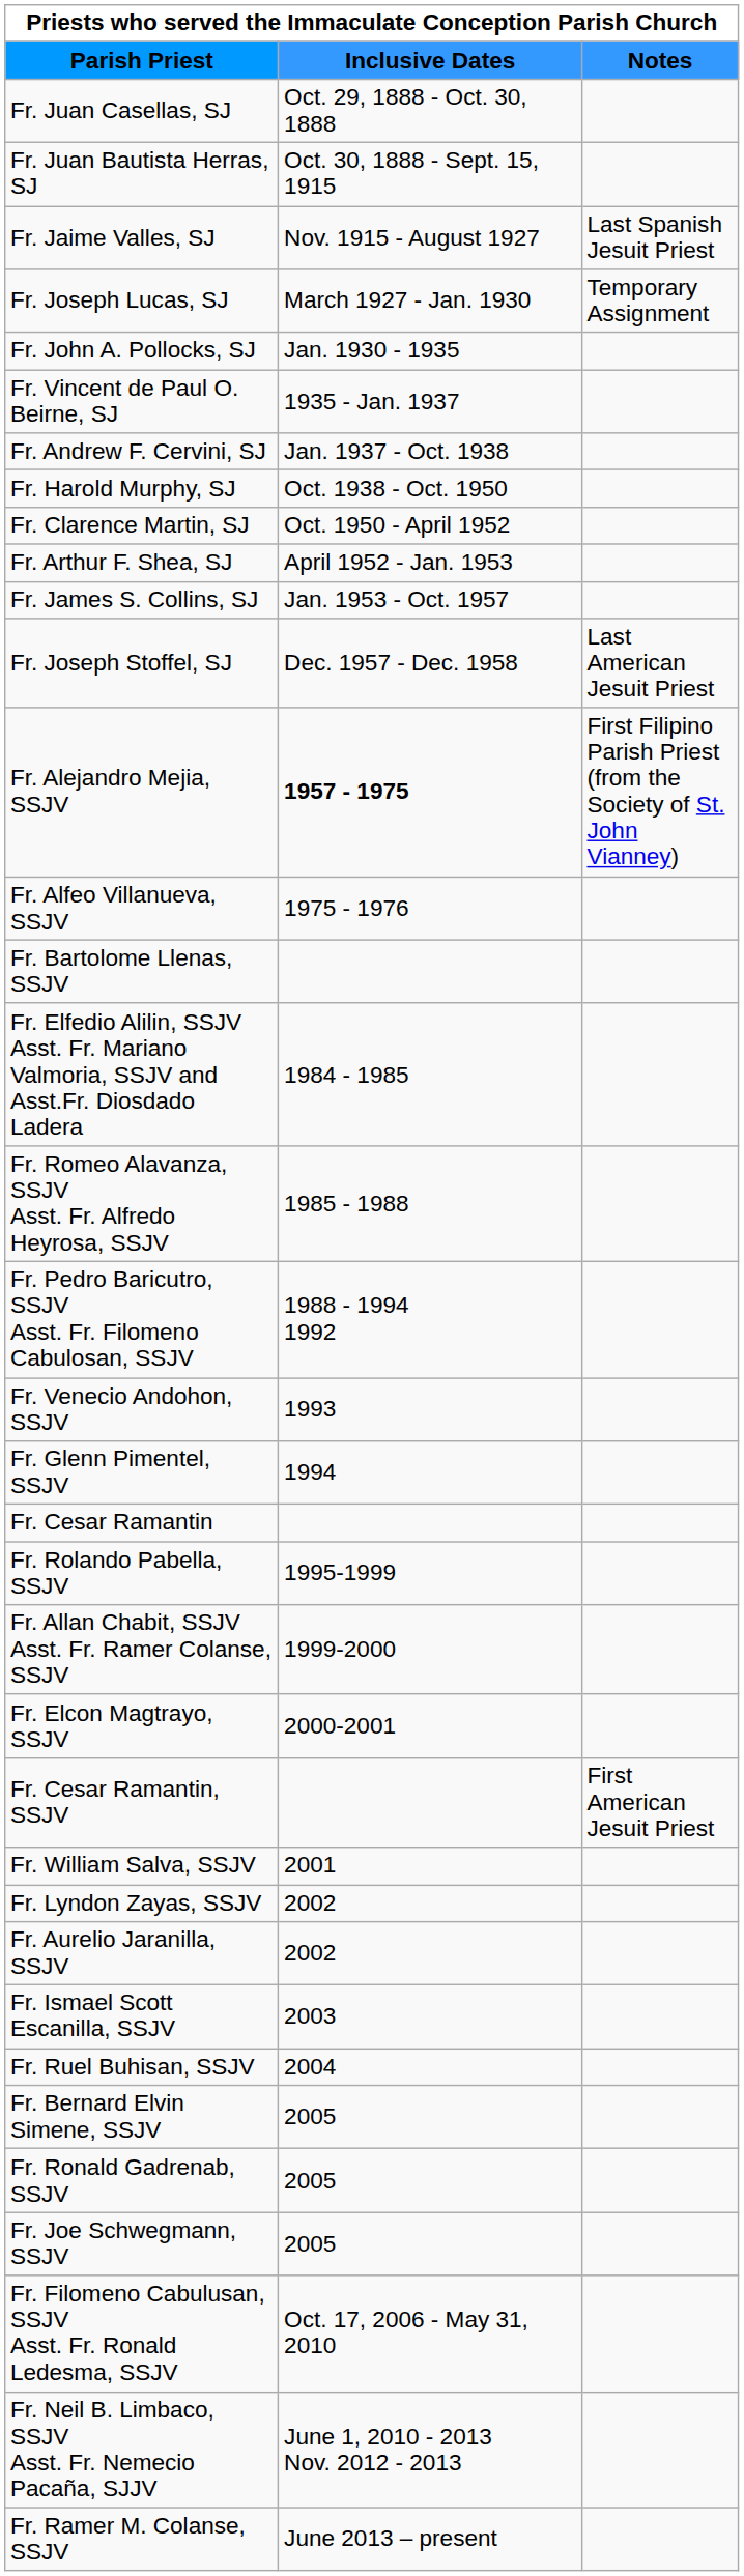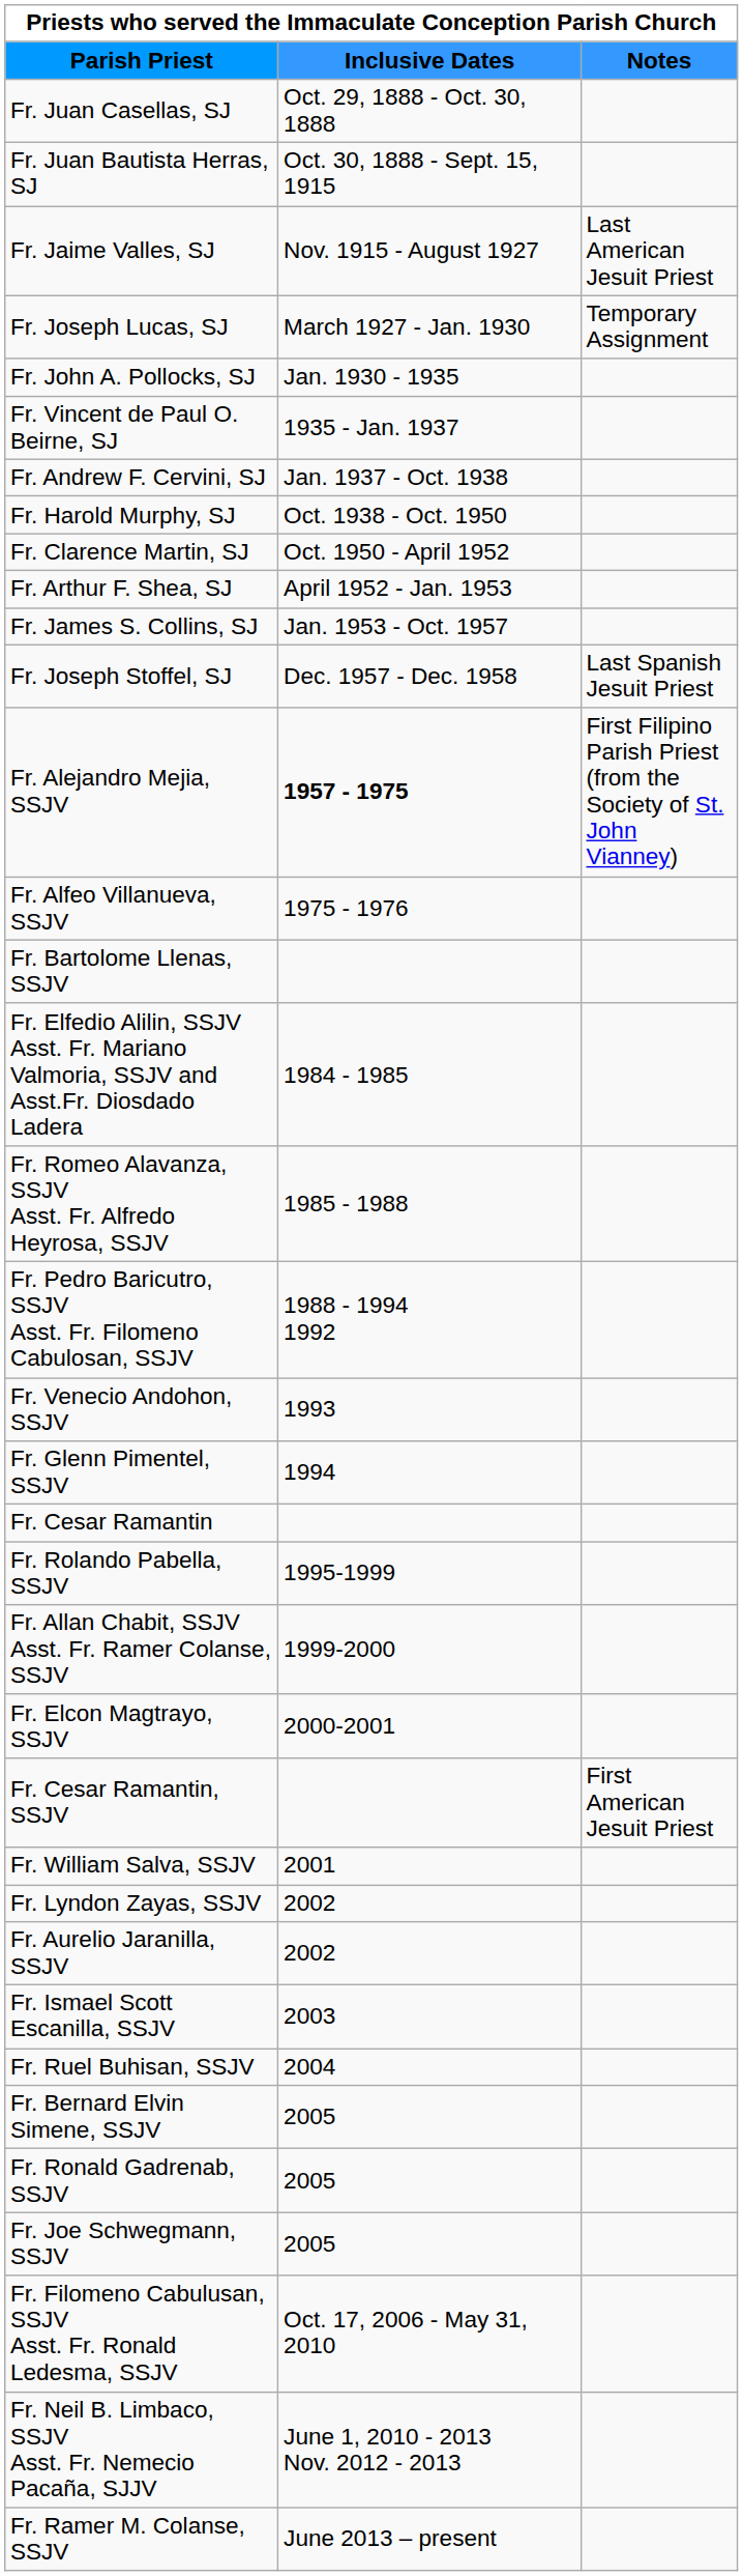 <table class="collapsible collapsed wikitable toccolours">
 <tr>
 <th style="background: white" colspan=3 align="center"><strong>Priests who served the Immaculate Conception Parish Church</strong></th>
 </tr>
 <tr>
 <th scope="col" width="180" style="background:#09f;">Parish Priest</th>
 <th scope="col" width="200" style="background:#39f;">Inclusive Dates</th>
 <th scope="col" width="100" style="background:#39f;">Notes</th>
 </tr>
 <tr>
 <td>Fr. Juan Casellas, SJ</td>
 <td>Oct. 29, 1888 - Oct. 30, 1888</td>
 <td></td>
 </tr>
 <tr>
 <td>Fr. Juan Bautista Herras, SJ</td>
 <td>Oct. 30, 1888 - Sept. 15, 1915</td>
 <td></td>
 </tr>
 <tr>
 <td>Fr. Jaime Valles, SJ</td>
 <td>Nov. 1915 - August 1927</td>
-<td>Last Spanish Jesuit Priest</td>
+<td>Last American Jesuit Priest</td>
 </tr>
 <tr>
 <td>Fr. Joseph Lucas, SJ</td>
 <td>March 1927 - Jan. 1930</td>
 <td>Temporary Assignment</td>
 </tr>
 <tr>
 <td>Fr. John A. Pollocks, SJ</td>
 <td>Jan. 1930 - 1935</td>
 <td></td>
 </tr>
 <tr>
 <td>Fr. Vincent de Paul O. Beirne, SJ</td>
 <td>1935 - Jan. 1937</td>
 <td></td>
 </tr>
 <tr>
 <td>Fr. Andrew F. Cervini, SJ</td>
 <td>Jan. 1937 - Oct. 1938</td>
 <td></td>
 </tr>
 <tr>
 <td>Fr. Harold Murphy, SJ</td>
 <td>Oct. 1938 - Oct. 1950</td>
 <td></td>
 </tr>
 <tr>
 <td>Fr. Clarence Martin, SJ</td>
 <td>Oct. 1950 - April 1952</td>
 <td></td>
 </tr>
 <tr>
 <td>Fr. Arthur F. Shea, SJ</td>
 <td>April 1952 - Jan. 1953</td>
 <td></td>
 </tr>
 <tr>
 <td>Fr. James S. Collins, SJ</td>
 <td>Jan. 1953 - Oct. 1957</td>
 <td></td>
 </tr>
 <tr>
 <td>Fr. Joseph Stoffel, SJ</td>
 <td>Dec. 1957 - Dec. 1958</td>
-<td>Last American Jesuit Priest</td>
+<td>Last Spanish Jesuit Priest</td>
 </tr>
 <tr>
 <td>Fr. Alejandro Mejia, SSJV</td>
 <td><strong>1957 - 1975</strong></td>
 <td>First Filipino Parish Priest (from the Society of <a href='#'>St. John Vianney</a>)</td>
 </tr>
 <tr>
 <td>Fr. Alfeo Villanueva, SSJV</td>
 <td>1975 - 1976</td>
 <td></td>
 </tr>
 <tr>
 <td>Fr. Bartolome Llenas, SSJV</td>
 <td></td>
 <td></td>
 </tr>
 <tr>
 <td>Fr. Elfedio Alilin, SSJV <br>Asst. Fr. Mariano Valmoria, SSJV and <br> Asst.Fr. Diosdado Ladera</td>
 <td>1984 - 1985</td>
 <td></td>
 </tr>
 <tr>
 <td>Fr. Romeo Alavanza, SSJV <br> Asst. Fr. Alfredo Heyrosa, SSJV</td>
 <td>1985 - 1988</td>
 <td></td>
 </tr>
 <tr>
 <td>Fr. Pedro Baricutro, SSJV<br>Asst. Fr. Filomeno Cabulosan, SSJV</td>
 <td>1988 - 1994<br>1992</td>
 <td></td>
 </tr>
 <tr>
 <td>Fr. Venecio Andohon, SSJV</td>
 <td>1993</td>
 <td></td>
 </tr>
 <tr>
 <td>Fr. Glenn Pimentel, SSJV</td>
 <td>1994</td>
 <td></td>
 </tr>
 <tr>
 <td>Fr. Cesar Ramantin</td>
 <td></td>
 <td></td>
 </tr>
 <tr>
 <td>Fr. Rolando Pabella, SSJV</td>
 <td>1995-1999</td>
 <td></td>
 </tr>
 <tr>
 <td>Fr. Allan Chabit, SSJV <br>Asst. Fr. Ramer Colanse, SSJV</td>
 <td>1999-2000</td>
 <td></td>
 </tr>
 <tr>
 <td>Fr. Elcon Magtrayo, SSJV</td>
 <td>2000-2001</td>
 <td></td>
 </tr>
 <tr>
 <td>Fr. Cesar Ramantin, SSJV</td>
 <td></td>
 <td>First American Jesuit Priest</td>
 </tr>
 <tr>
 <td>Fr. William Salva, SSJV</td>
 <td>2001</td>
 <td></td>
 </tr>
 <tr>
 <td>Fr. Lyndon Zayas, SSJV</td>
 <td>2002</td>
 <td></td>
 </tr>
 <tr>
 <td>Fr. Aurelio Jaranilla, SSJV</td>
 <td>2002</td>
 <td></td>
 </tr>
 <tr>
 <td>Fr. Ismael Scott Escanilla, SSJV</td>
 <td>2003</td>
 <td></td>
 </tr>
 <tr>
 <td>Fr. Ruel Buhisan, SSJV</td>
 <td>2004</td>
 <td></td>
 </tr>
 <tr>
 <td>Fr. Bernard Elvin Simene, SSJV</td>
 <td>2005</td>
 <td></td>
 </tr>
 <tr>
 <td>Fr. Ronald Gadrenab, SSJV</td>
 <td>2005</td>
 <td></td>
 </tr>
 <tr>
 <td>Fr. Joe Schwegmann, SSJV</td>
 <td>2005</td>
 <td></td>
 </tr>
 <tr>
 <td>Fr. Filomeno Cabulusan, SSJV<br>Asst. Fr. Ronald Ledesma, SSJV</td>
 <td>Oct. 17, 2006 - May 31, 2010</td>
 <td></td>
 </tr>
 <tr>
 <td>Fr. Neil B. Limbaco, SSJV <br>Asst. Fr. Nemecio Pacaña, SJJV</td>
 <td>June 1, 2010 - 2013<br>Nov. 2012 - 2013</td>
 <td></td>
 </tr>
 <tr>
 <td>Fr. Ramer M. Colanse, SSJV</td>
 <td>June 2013 – present</td>
 <td></td>
 </tr>
 </table>
